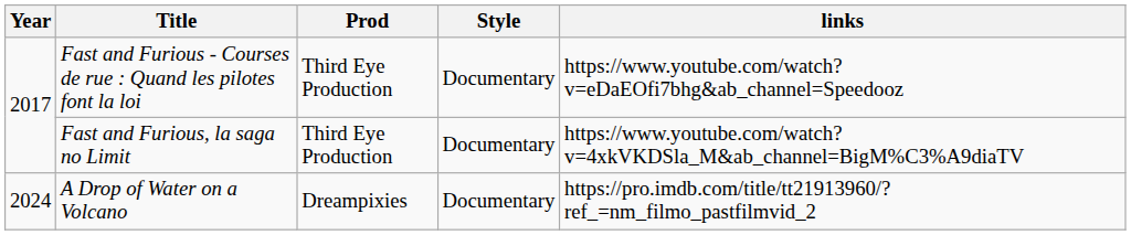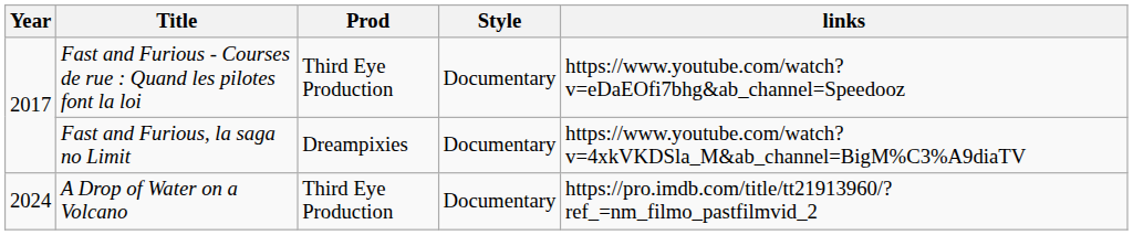 <table class="wikitable sortable">
 <tr>
 <th>Year</th>
 <th>Title</th>
 <th>Prod</th>
 <th class="unsortable">Style</th>
 <th>links</th>
 </tr>
 <tr>
 <td rowspan="2">2017</td>
 <td><em>Fast and Furious - Courses de rue : Quand les pilotes font la loi</em></td>
 <td>Third Eye Production</td>
 <td>Documentary</td>
 <td>https://www.youtube.com/watch?v=eDaEOfi7bhg&ab_channel=Speedooz</td>
 </tr>
 <tr>
 <td><em>Fast and Furious, la saga no Limit</em></td>
-<td>Third Eye Production</td>
+<td>Dreampixies</td>
 <td>Documentary</td>
 <td>https://www.youtube.com/watch?v=4xkVKDSla_M&ab_channel=BigM%C3%A9diaTV</td>
 </tr>
 <tr>
 <td>2024</td>
 <td><em>A Drop of Water on a Volcano</em></td>
-<td>Dreampixies</td>
+<td>Third Eye Production</td>
 <td>Documentary</td>
 <td>https://pro.imdb.com/title/tt21913960/?ref_=nm_filmo_pastfilmvid_2</td>
 </tr>
 </table>
